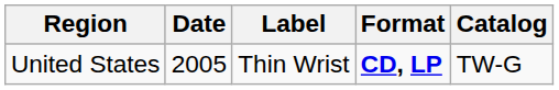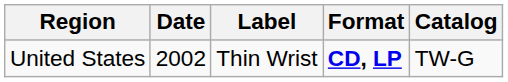 <table class="wikitable">
 <tr>
 <th>Region</th>
 <th>Date</th>
 <th>Label</th>
 <th>Format</th>
 <th>Catalog</th>
 </tr>
 <tr>
 <td>United States</td>
-<td>2005</td>
+<td>2002</td>
 <td>Thin Wrist</td>
 <td><strong><a href='#'>CD</a>, <a href='#'>LP</a></strong></td>
 <td>TW-G</td>
 </tr>
 </table>
